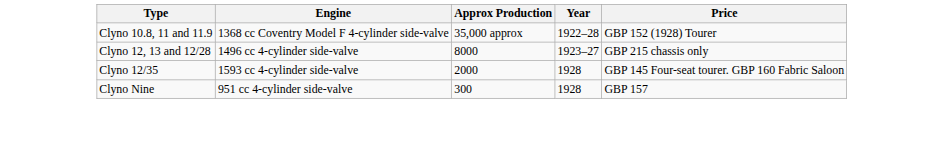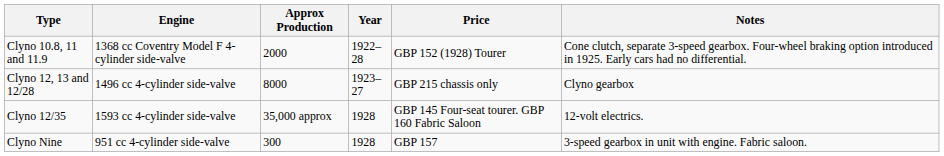 <table class="wikitable" style="margin:auto;">
 <tr>
 <th>Type</th>
 <th>Engine</th>
 <th>Approx Production</th>
 <th>Year</th>
 <th>Price</th>
+<th>Notes</th>
 </tr>
 <tr>
 <td>Clyno 10.8, 11 and 11.9</td>
 <td>1368 cc Coventry Model F 4-cylinder side-valve</td>
-<td>35,000 approx</td>
+<td>2000</td>
 <td>1922–28</td>
 <td>GBP 152 (1928) Tourer</td>
+<td>Cone clutch, separate 3-speed gearbox. Four-wheel braking option introduced in 1925. Early cars had no differential.</td>
 </tr>
 <tr>
 <td>Clyno 12, 13 and 12/28</td>
 <td>1496 cc 4-cylinder side-valve</td>
 <td>8000</td>
 <td>1923–27</td>
 <td>GBP 215 chassis only</td>
+<td>Clyno gearbox</td>
 </tr>
 <tr>
 <td>Clyno 12/35</td>
 <td>1593 cc 4-cylinder side-valve</td>
-<td>2000</td>
+<td>35,000 approx</td>
 <td>1928</td>
 <td>GBP 145 Four-seat tourer. GBP 160 Fabric Saloon</td>
+<td>12-volt electrics.</td>
 </tr>
 <tr>
 <td>Clyno Nine</td>
 <td>951 cc 4-cylinder side-valve</td>
 <td>300</td>
 <td>1928</td>
 <td>GBP 157</td>
+<td>3-speed gearbox in unit with engine. Fabric saloon.</td>
 </tr>
 </table>
